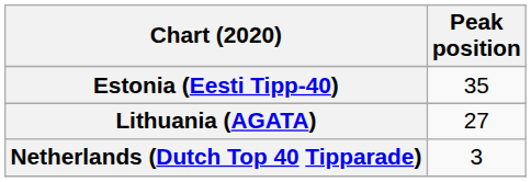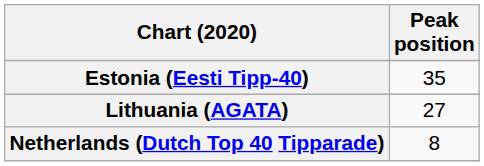 <table class="wikitable sortable plainrowheaders" style="text-align:center">
 <tr>
 <th scope="col">Chart (2020)</th>
 <th scope="col">Peak<br>position</th>
 </tr>
 <tr>
 </tr>
 <tr>
 </tr>
 <tr>
 </tr>
 <tr>
 </tr>
 <tr>
 </tr>
 <tr>
 </tr>
 <tr>
 </tr>
 <tr>
 <th scope="row">Estonia (<a href='#'>Eesti Tipp-40</a>)</th>
 <td>35</td>
 </tr>
 <tr>
 </tr>
 <tr>
 </tr>
 <tr>
 </tr>
 <tr>
 <th scope="row">Lithuania (<a href='#'>AGATA</a>)</th>
 <td>27</td>
 </tr>
 <tr>
 <th scope="row">Netherlands (<a href='#'>Dutch Top 40</a> <a href='#'>Tipparade</a>)</th>
-<td align="center">3</td>
+<td align="center">8</td>
 </tr>
 <tr>
 </tr>
 <tr>
 </tr>
 <tr>
 </tr>
 <tr>
 </tr>
 <tr>
 </tr>
 <tr>
 </tr>
 <tr>
 </tr>
 <tr>
 </tr>
 <tr>
 </tr>
 <tr>
 </tr>
 <tr>
 </tr>
 <tr>
 </tr>
 <tr>
 </tr>
 </table>
